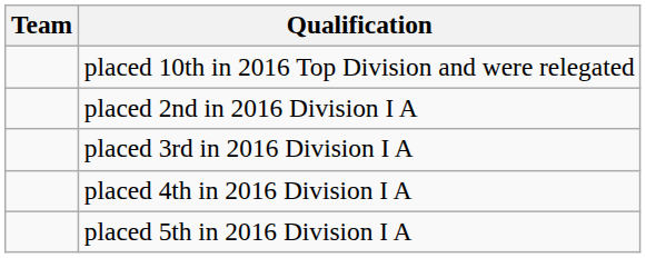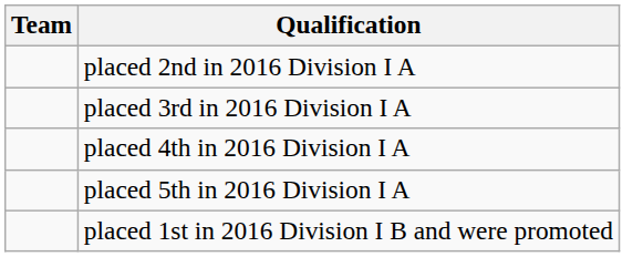 <table class="wikitable">
 <tr>
 <th>Team</th>
 <th>Qualification</th>
-</tr>
-<tr>
-<td></td>
-<td>placed 10th in 2016 Top Division and were relegated</td>
 </tr>
 <tr>
 <td></td>
 <td>placed 2nd in 2016 Division I A</td>
 </tr>
 <tr>
 <td></td>
 <td>placed 3rd in 2016 Division I A</td>
 </tr>
 <tr>
 <td></td>
 <td>placed 4th in 2016 Division I A</td>
 </tr>
 <tr>
 <td></td>
 <td>placed 5th in 2016 Division I A</td>
 </tr>
+<tr>
+<td></td>
+<td>placed 1st in 2016 Division I B and were promoted</td>
+</tr>
 </table>
